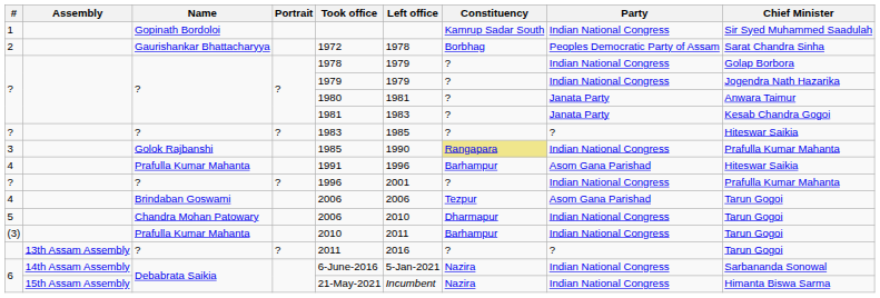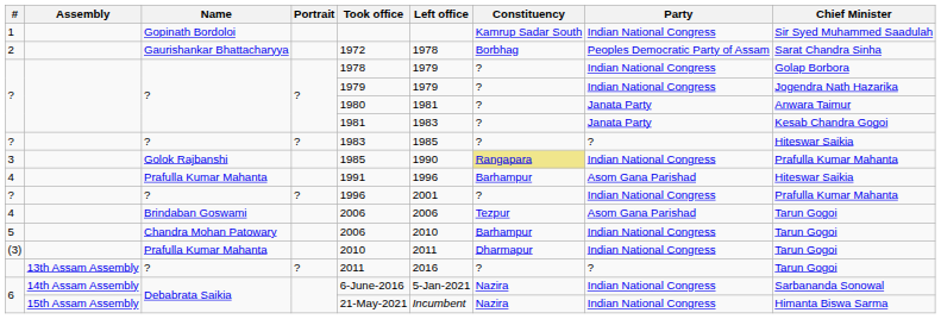 <table class="wikitable">
 <tr>
 <th>#</th>
 <th>Assembly</th>
 <th>Name</th>
 <th>Portrait</th>
 <th>Took office</th>
 <th>Left office</th>
 <th>Constituency</th>
 <th>Party</th>
 <th>Chief Minister</th>
 </tr>
 <tr>
 <td>1</td>
 <td></td>
 <td><a href='#'>Gopinath Bordoloi</a></td>
 <td></td>
 <td></td>
 <td></td>
 <td><a href='#'>Kamrup Sadar South</a></td>
 <td><a href='#'>Indian National Congress</a></td>
 <td><a href='#'>Sir Syed Muhammed Saadulah</a></td>
 </tr>
 <tr>
 <td>2</td>
 <td></td>
 <td><a href='#'>Gaurishankar Bhattacharyya</a></td>
 <td></td>
 <td>1972</td>
 <td>1978</td>
 <td><a href='#'>Borbhag</a></td>
 <td><a href='#'>Peoples Democratic Party of Assam</a></td>
 <td><a href='#'>Sarat Chandra Sinha</a></td>
 </tr>
 <tr>
 <td rowspan="4">?</td>
 <td rowspan="4"></td>
 <td rowspan="4">?</td>
 <td rowspan="4">?</td>
 <td>1978</td>
 <td>1979</td>
 <td>?</td>
 <td><a href='#'>Indian National Congress</a></td>
 <td><a href='#'>Golap Borbora</a></td>
 </tr>
 <tr>
 <td>1979</td>
 <td>1979</td>
 <td>?</td>
 <td><a href='#'>Indian National Congress</a></td>
 <td><a href='#'>Jogendra Nath Hazarika</a></td>
 </tr>
 <tr>
 <td>1980</td>
 <td>1981</td>
 <td>?</td>
 <td><a href='#'>Janata Party</a></td>
 <td><a href='#'>Anwara Taimur</a></td>
 </tr>
 <tr>
 <td>1981</td>
 <td>1983</td>
 <td>?</td>
 <td><a href='#'>Janata Party</a></td>
 <td><a href='#'>Kesab Chandra Gogoi</a></td>
 </tr>
 <tr>
 <td>?</td>
 <td></td>
 <td>?</td>
 <td>?</td>
 <td>1983</td>
 <td>1985</td>
 <td>?</td>
 <td>?</td>
 <td><a href='#'>Hiteswar Saikia</a></td>
 </tr>
 <tr>
 <td>3</td>
 <td></td>
 <td><a href='#'>Golok Rajbanshi</a></td>
 <td></td>
 <td>1985</td>
 <td>1990</td>
 <td style="background: khaki;"><a href='#'>Rangapara</a></td>
 <td><a href='#'>Indian National Congress</a></td>
 <td><a href='#'>Prafulla Kumar Mahanta</a></td>
 </tr>
 <tr>
 <td>4</td>
 <td></td>
 <td><a href='#'>Prafulla Kumar Mahanta</a></td>
 <td></td>
 <td>1991</td>
 <td>1996</td>
 <td><a href='#'>Barhampur</a></td>
 <td><a href='#'>Asom Gana Parishad</a></td>
 <td><a href='#'>Hiteswar Saikia</a></td>
 </tr>
 <tr>
 <td>?</td>
 <td></td>
 <td>?</td>
 <td>?</td>
 <td>1996</td>
 <td>2001</td>
 <td>?</td>
 <td><a href='#'>Indian National Congress</a></td>
 <td><a href='#'>Prafulla Kumar Mahanta</a></td>
 </tr>
 <tr>
 <td>4</td>
 <td></td>
 <td><a href='#'>Brindaban Goswami</a></td>
 <td></td>
 <td>2006</td>
 <td>2006</td>
 <td><a href='#'>Tezpur</a></td>
 <td><a href='#'>Asom Gana Parishad</a></td>
 <td><a href='#'>Tarun Gogoi</a></td>
 </tr>
 <tr>
 <td>5</td>
 <td></td>
 <td><a href='#'>Chandra Mohan Patowary</a></td>
 <td></td>
 <td>2006</td>
 <td>2010</td>
-<td><a href='#'>Dharmapur</a></td>
+<td><a href='#'>Barhampur</a></td>
 <td><a href='#'>Indian National Congress</a></td>
 <td><a href='#'>Tarun Gogoi</a></td>
 </tr>
 <tr>
 <td>(3)</td>
 <td></td>
 <td><a href='#'>Prafulla Kumar Mahanta</a></td>
 <td></td>
 <td>2010</td>
 <td>2011</td>
-<td><a href='#'>Barhampur</a></td>
+<td><a href='#'>Dharmapur</a></td>
 <td><a href='#'>Indian National Congress</a></td>
 <td><a href='#'>Tarun Gogoi</a></td>
 </tr>
 <tr>
 <td></td>
 <td><a href='#'>13th Assam Assembly</a></td>
 <td>?</td>
 <td>?</td>
 <td>2011</td>
 <td>2016</td>
 <td>?</td>
 <td>?</td>
 <td><a href='#'>Tarun Gogoi</a></td>
 </tr>
 <tr>
 <td rowspan="2">6</td>
 <td><a href='#'>14th Assam Assembly</a></td>
 <td rowspan="2"><a href='#'>Debabrata Saikia</a></td>
 <td rowspan="2"></td>
 <td>6-June-2016</td>
 <td>5-Jan-2021</td>
 <td><a href='#'>Nazira</a></td>
 <td><a href='#'>Indian National Congress</a></td>
 <td><a href='#'>Sarbananda Sonowal</a></td>
 </tr>
 <tr>
 <td><a href='#'>15th Assam Assembly</a></td>
 <td>21-May-2021</td>
 <td><em>Incumbent</em></td>
 <td><a href='#'>Nazira</a></td>
 <td><a href='#'>Indian National Congress</a></td>
 <td><a href='#'>Himanta Biswa Sarma</a></td>
 </tr>
 </table>
